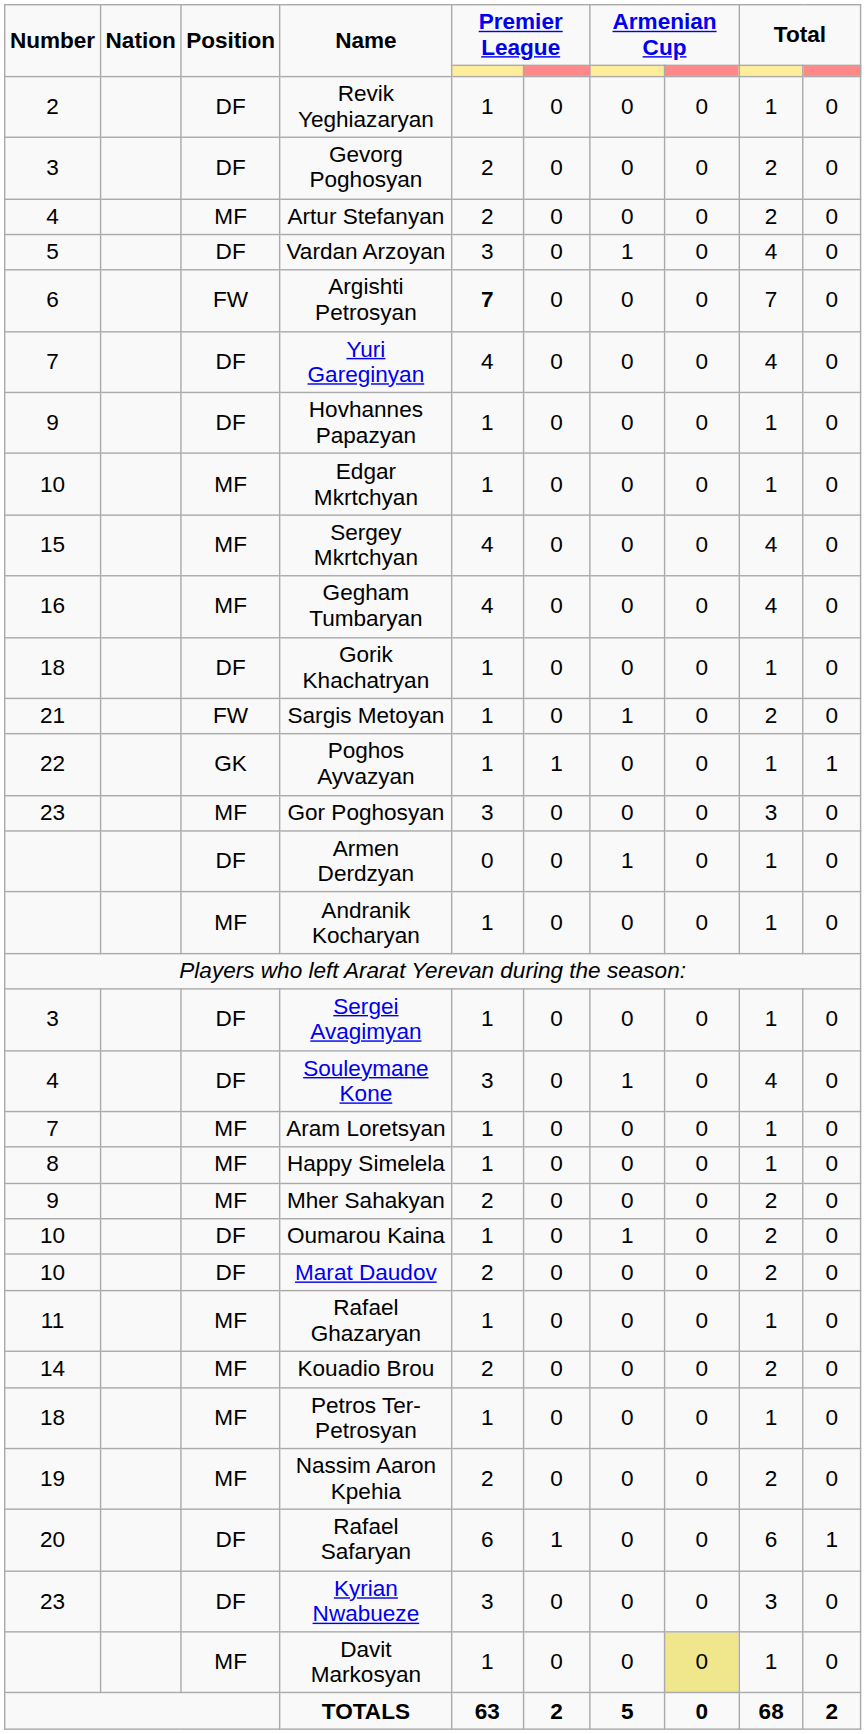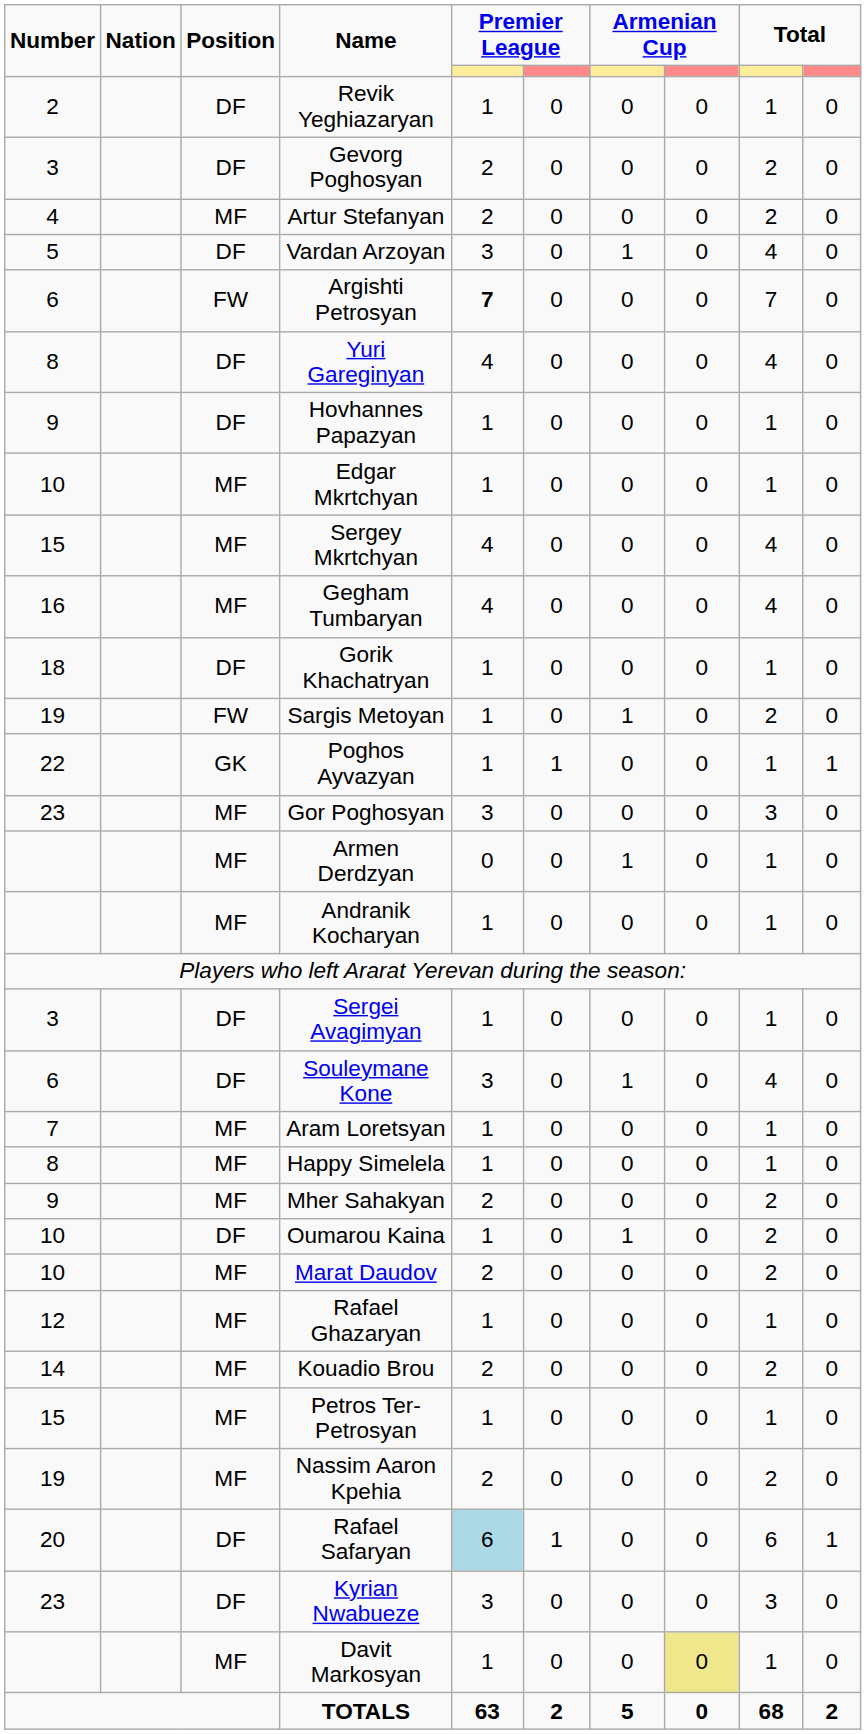 <table class="wikitable" style="text-align:center;">
 <tr>
 <td rowspan="2"  style="width:5%; text-align:center;"><strong>Number</strong></td>
 <td rowspan="2"  style="width:5%; text-align:center;"><strong>Nation</strong></td>
 <td rowspan="2"  style="width:5%; text-align:center;"><strong>Position</strong></td>
 <td rowspan="2"  style="width:20%; text-align:center;"><strong>Name</strong></td>
 <td colspan="2" style="text-align:center;"><strong><a href='#'>Premier League</a></strong></td>
 <td colspan="2" style="text-align:center;"><strong><a href='#'>Armenian Cup</a></strong></td>
 <td colspan="2" style="text-align:center;"><strong>Total</strong></td>
 </tr>
 <tr>
 <th style="width:60px; background:#fe9;"></th>
 <th style="width:60px; background:#ff8888;"></th>
 <th style="width:60px; background:#fe9;"></th>
 <th style="width:60px; background:#ff8888;"></th>
 <th style="width:60px; background:#fe9;"></th>
 <th style="width:60px; background:#ff8888;"></th>
 </tr>
 <tr>
 <td>2</td>
 <td></td>
 <td>DF</td>
 <td>Revik Yeghiazaryan</td>
 <td>1</td>
 <td>0</td>
 <td>0</td>
 <td>0</td>
 <td>1</td>
 <td>0</td>
 </tr>
 <tr>
 <td>3</td>
 <td></td>
 <td>DF</td>
 <td>Gevorg Poghosyan</td>
 <td>2</td>
 <td>0</td>
 <td>0</td>
 <td>0</td>
 <td>2</td>
 <td>0</td>
 </tr>
 <tr>
 <td>4</td>
 <td></td>
 <td>MF</td>
 <td>Artur Stefanyan</td>
 <td>2</td>
 <td>0</td>
 <td>0</td>
 <td>0</td>
 <td>2</td>
 <td>0</td>
 </tr>
 <tr>
 <td>5</td>
 <td></td>
 <td>DF</td>
 <td>Vardan Arzoyan</td>
 <td>3</td>
 <td>0</td>
 <td>1</td>
 <td>0</td>
 <td>4</td>
 <td>0</td>
 </tr>
 <tr>
 <td>6</td>
 <td></td>
 <td>FW</td>
 <td>Argishti Petrosyan</td>
 <td><strong>7</strong></td>
 <td>0</td>
 <td>0</td>
 <td>0</td>
 <td>7</td>
 <td>0</td>
 </tr>
 <tr>
-<td>7</td>
+<td>8</td>
 <td></td>
 <td>DF</td>
 <td><a href='#'>Yuri Gareginyan</a></td>
 <td>4</td>
 <td>0</td>
 <td>0</td>
 <td>0</td>
 <td>4</td>
 <td>0</td>
 </tr>
 <tr>
 <td>9</td>
 <td></td>
 <td>DF</td>
 <td>Hovhannes Papazyan</td>
 <td>1</td>
 <td>0</td>
 <td>0</td>
 <td>0</td>
 <td>1</td>
 <td>0</td>
 </tr>
 <tr>
 <td>10</td>
 <td></td>
 <td>MF</td>
 <td>Edgar Mkrtchyan</td>
 <td>1</td>
 <td>0</td>
 <td>0</td>
 <td>0</td>
 <td>1</td>
 <td>0</td>
 </tr>
 <tr>
 <td>15</td>
 <td></td>
 <td>MF</td>
 <td>Sergey Mkrtchyan</td>
 <td>4</td>
 <td>0</td>
 <td>0</td>
 <td>0</td>
 <td>4</td>
 <td>0</td>
 </tr>
 <tr>
 <td>16</td>
 <td></td>
 <td>MF</td>
 <td>Gegham Tumbaryan</td>
 <td>4</td>
 <td>0</td>
 <td>0</td>
 <td>0</td>
 <td>4</td>
 <td>0</td>
 </tr>
 <tr>
 <td>18</td>
 <td></td>
 <td>DF</td>
 <td>Gorik Khachatryan</td>
 <td>1</td>
 <td>0</td>
 <td>0</td>
 <td>0</td>
 <td>1</td>
 <td>0</td>
 </tr>
 <tr>
-<td>21</td>
+<td>19</td>
 <td></td>
 <td>FW</td>
 <td>Sargis Metoyan</td>
 <td>1</td>
 <td>0</td>
 <td>1</td>
 <td>0</td>
 <td>2</td>
 <td>0</td>
 </tr>
 <tr>
 <td>22</td>
 <td></td>
 <td>GK</td>
 <td>Poghos Ayvazyan</td>
 <td>1</td>
 <td>1</td>
 <td>0</td>
 <td>0</td>
 <td>1</td>
 <td>1</td>
 </tr>
 <tr>
 <td>23</td>
 <td></td>
 <td>MF</td>
 <td>Gor Poghosyan</td>
 <td>3</td>
 <td>0</td>
 <td>0</td>
 <td>0</td>
 <td>3</td>
 <td>0</td>
 </tr>
 <tr>
 <td></td>
 <td></td>
-<td>DF</td>
+<td>MF</td>
 <td>Armen Derdzyan</td>
 <td>0</td>
 <td>0</td>
 <td>1</td>
 <td>0</td>
 <td>1</td>
 <td>0</td>
 </tr>
 <tr>
 <td></td>
 <td></td>
 <td>MF</td>
 <td>Andranik Kocharyan</td>
 <td>1</td>
 <td>0</td>
 <td>0</td>
 <td>0</td>
 <td>1</td>
 <td>0</td>
 </tr>
 <tr>
 <td colspan="14"><em>Players who left Ararat Yerevan during the season:</em></td>
 </tr>
 <tr>
 <td>3</td>
 <td></td>
 <td>DF</td>
 <td><a href='#'>Sergei Avagimyan</a></td>
 <td>1</td>
 <td>0</td>
 <td>0</td>
 <td>0</td>
 <td>1</td>
 <td>0</td>
 </tr>
 <tr>
-<td>4</td>
+<td>6</td>
 <td></td>
 <td>DF</td>
 <td><a href='#'>Souleymane Kone</a></td>
 <td>3</td>
 <td>0</td>
 <td>1</td>
 <td>0</td>
 <td>4</td>
 <td>0</td>
 </tr>
 <tr>
 <td>7</td>
 <td></td>
 <td>MF</td>
 <td>Aram Loretsyan</td>
 <td>1</td>
 <td>0</td>
 <td>0</td>
 <td>0</td>
 <td>1</td>
 <td>0</td>
 </tr>
 <tr>
 <td>8</td>
 <td></td>
 <td>MF</td>
 <td>Happy Simelela</td>
 <td>1</td>
 <td>0</td>
 <td>0</td>
 <td>0</td>
 <td>1</td>
 <td>0</td>
 </tr>
 <tr>
 <td>9</td>
 <td></td>
 <td>MF</td>
 <td>Mher Sahakyan</td>
 <td>2</td>
 <td>0</td>
 <td>0</td>
 <td>0</td>
 <td>2</td>
 <td>0</td>
 </tr>
 <tr>
 <td>10</td>
 <td></td>
 <td>DF</td>
 <td>Oumarou Kaina</td>
 <td>1</td>
 <td>0</td>
 <td>1</td>
 <td>0</td>
 <td>2</td>
 <td>0</td>
 </tr>
 <tr>
 <td>10</td>
 <td></td>
-<td>DF</td>
+<td>MF</td>
 <td><a href='#'>Marat Daudov</a></td>
 <td>2</td>
 <td>0</td>
 <td>0</td>
 <td>0</td>
 <td>2</td>
 <td>0</td>
 </tr>
 <tr>
-<td>11</td>
+<td>12</td>
 <td></td>
 <td>MF</td>
 <td>Rafael Ghazaryan</td>
 <td>1</td>
 <td>0</td>
 <td>0</td>
 <td>0</td>
 <td>1</td>
 <td>0</td>
 </tr>
 <tr>
 <td>14</td>
 <td></td>
 <td>MF</td>
 <td>Kouadio Brou</td>
 <td>2</td>
 <td>0</td>
 <td>0</td>
 <td>0</td>
 <td>2</td>
 <td>0</td>
 </tr>
 <tr>
-<td>18</td>
+<td>15</td>
 <td></td>
 <td>MF</td>
 <td>Petros Ter-Petrosyan</td>
 <td>1</td>
 <td>0</td>
 <td>0</td>
 <td>0</td>
 <td>1</td>
 <td>0</td>
 </tr>
 <tr>
 <td>19</td>
 <td></td>
 <td>MF</td>
 <td>Nassim Aaron Kpehia</td>
 <td>2</td>
 <td>0</td>
 <td>0</td>
 <td>0</td>
 <td>2</td>
 <td>0</td>
 </tr>
 <tr>
 <td>20</td>
 <td></td>
 <td>DF</td>
 <td>Rafael Safaryan</td>
-<td>6</td>
+<td style="background: lightblue;">6</td>
 <td>1</td>
 <td>0</td>
 <td>0</td>
 <td>6</td>
 <td>1</td>
 </tr>
 <tr>
 <td>23</td>
 <td></td>
 <td>DF</td>
 <td><a href='#'>Kyrian Nwabueze</a></td>
 <td>3</td>
 <td>0</td>
 <td>0</td>
 <td>0</td>
 <td>3</td>
 <td>0</td>
 </tr>
 <tr>
 <td></td>
 <td></td>
 <td>MF</td>
 <td>Davit Markosyan</td>
 <td>1</td>
 <td>0</td>
 <td>0</td>
 <td style="background: khaki;">0</td>
 <td>1</td>
 <td>0</td>
 </tr>
 <tr>
 <td colspan="3"></td>
 <td><strong>TOTALS</strong></td>
 <td><strong>63</strong></td>
 <td><strong>2</strong></td>
 <td><strong>5</strong></td>
 <td><strong>0</strong></td>
 <td><strong>68</strong></td>
 <td><strong>2</strong></td>
 </tr>
 </table>
